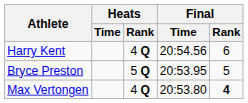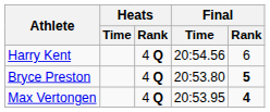 <table class="wikitable" style="font-size:90%;">
 <tr>
 <th rowspan=2>Athlete</th>
 <th colspan=2>Heats</th>
 <th colspan=2>Final</th>
 </tr>
 <tr style="font-size:95%">
 <th>Time</th>
 <th>Rank</th>
 <th>Time</th>
 <th>Rank</th>
 </tr>
 <tr align=center>
 <td align=left><a href='#'>Harry Kent</a></td>
 <td></td>
 <td>4 <strong>Q</strong></td>
 <td>20:54.56</td>
 <td>6</td>
 </tr>
 <tr align=center>
 <td align=left><a href='#'>Bryce Preston</a></td>
 <td></td>
-<td>5 <strong>Q</strong></td>
-<td>20:53.95</td>
-<td>5</td>
+<td>4 <strong>Q</strong></td>
+<td>20:53.80</td>
+<td><strong>5</strong></td>
 </tr>
 <tr align=center>
 <td align=left><a href='#'>Max Vertongen</a></td>
 <td></td>
 <td>4 <strong>Q</strong></td>
-<td>20:53.80</td>
+<td>20:53.95</td>
 <td><strong>4</strong></td>
 </tr>
 </table>
